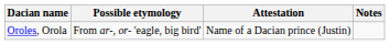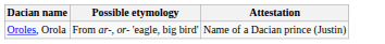 <table class="wikitable">
 <tr>
 <th>Dacian name</th>
 <th>Possible etymology</th>
 <th>Attestation</th>
-<th>Notes</th>
 </tr>
 <tr>
 <td><a href='#'>Oroles</a>, Orola</td>
 <td>From <em>ar-</em>, <em>or-</em> 'eagle, big bird' </td>
 <td>Name of a Dacian prince (Justin) </td>
-<td></td>
 </tr>
 </table>
